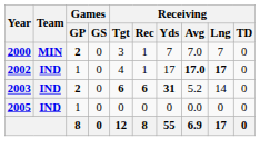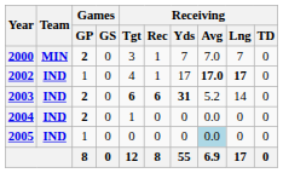 <table class="wikitable" style="text-align:center">
 <tr>
 <th rowspan="2">Year</th>
 <th rowspan="2">Team</th>
 <th colspan="2">Games</th>
 <th colspan="6">Receiving</th>
 </tr>
 <tr>
 <th>GP</th>
 <th>GS</th>
 <th>Tgt</th>
 <th>Rec</th>
 <th>Yds</th>
 <th>Avg</th>
 <th>Lng</th>
 <th>TD</th>
 </tr>
 <tr>
 <th><a href='#'>2000</a></th>
 <th><a href='#'>MIN</a></th>
 <td><strong>2</strong></td>
 <td>0</td>
 <td>3</td>
 <td>1</td>
 <td>7</td>
 <td>7.0</td>
 <td>7</td>
 <td>0</td>
 </tr>
 <tr>
 <th><a href='#'>2002</a></th>
 <th><a href='#'>IND</a></th>
 <td>1</td>
 <td>0</td>
 <td>4</td>
 <td>1</td>
 <td>17</td>
 <td><strong>17.0</strong></td>
 <td><strong>17</strong></td>
 <td>0</td>
 </tr>
 <tr>
 <th><a href='#'>2003</a></th>
 <th><a href='#'>IND</a></th>
 <td><strong>2</strong></td>
 <td>0</td>
 <td><strong>6</strong></td>
 <td><strong>6</strong></td>
 <td><strong>31</strong></td>
 <td>5.2</td>
 <td>14</td>
 <td>0</td>
 </tr>
 <tr>
+<th><a href='#'>2004</a></th>
+<th><a href='#'>IND</a></th>
+<td><strong>2</strong></td>
+<td>0</td>
+<td>1</td>
+<td>0</td>
+<td>0</td>
+<td>0.0</td>
+<td>0</td>
+<td>0</td>
+</tr>
+<tr>
 <th><a href='#'>2005</a></th>
 <th><a href='#'>IND</a></th>
 <td>1</td>
 <td>0</td>
 <td>0</td>
 <td>0</td>
 <td>0</td>
-<td>0.0</td>
+<td style="background: lightblue;">0.0</td>
 <td>0</td>
 <td>0</td>
 </tr>
 <tr>
 <th colspan="2"></th>
 <th>8</th>
 <th>0</th>
 <th>12</th>
 <th>8</th>
 <th>55</th>
 <th>6.9</th>
 <th>17</th>
 <th>0</th>
 </tr>
 </table>
